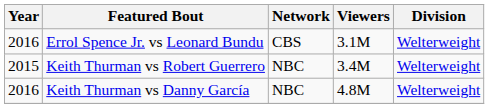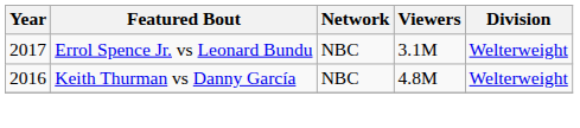 <table class="wikitable">
 <tr>
 <th>Year</th>
 <th>Featured Bout</th>
 <th>Network</th>
 <th>Viewers</th>
 <th>Division</th>
 </tr>
 <tr>
-<td>2016</td>
+<td>2017</td>
 <td><a href='#'>Errol Spence Jr.</a> vs <a href='#'>Leonard Bundu</a></td>
-<td>CBS</td>
+<td>NBC</td>
 <td>3.1M</td>
-<td><a href='#'>Welterweight</a></td>
-</tr>
-<tr>
-<td>2015</td>
-<td><a href='#'>Keith Thurman</a> vs <a href='#'>Robert Guerrero</a></td>
-<td>NBC</td>
-<td>3.4M</td>
 <td><a href='#'>Welterweight</a></td>
 </tr>
 <tr>
 <td>2016</td>
 <td><a href='#'>Keith Thurman</a> vs <a href='#'>Danny García</a></td>
 <td>NBC</td>
 <td>4.8M</td>
 <td><a href='#'>Welterweight</a></td>
 </tr>
 <tr>
 </tr>
 </table>
